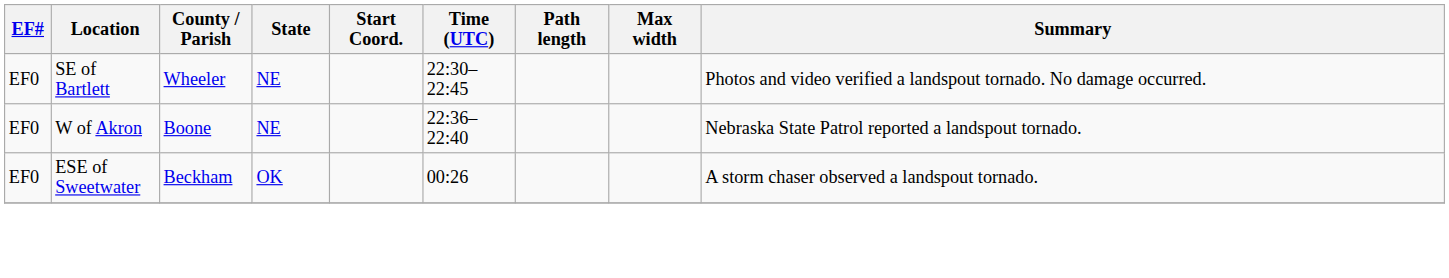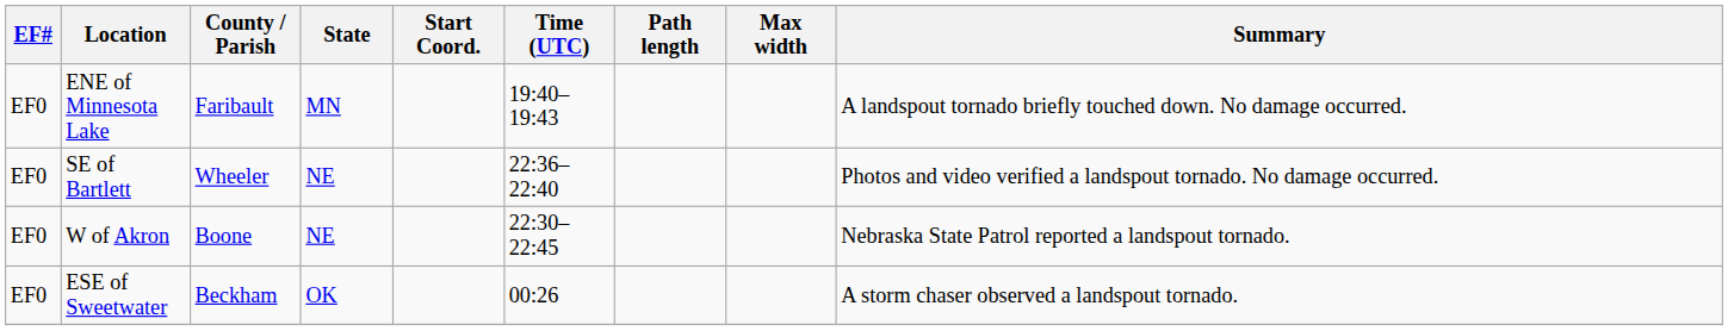 <table class="wikitable sortable" style="width:100%;">
 <tr>
 <th scope="col"  style="width:3%; text-align:center;"><a href='#'>EF#</a></th>
 <th scope="col"  style="width:7%; text-align:center;" class="unsortable">Location</th>
 <th scope="col"  style="width:6%; text-align:center;" class="unsortable">County / Parish</th>
 <th scope="col"  style="width:5%; text-align:center;">State</th>
 <th scope="col"  style="width:6%; text-align:center;">Start Coord.</th>
 <th scope="col"  style="width:6%; text-align:center;">Time (<a href='#'>UTC</a>)</th>
 <th scope="col"  style="width:6%; text-align:center;">Path length</th>
 <th scope="col"  style="width:6%; text-align:center;">Max width</th>
 <th scope="col" class="unsortable" style="width:48%; text-align:center;">Summary</th>
 </tr>
 <tr>
 <td bgcolor=>EF0</td>
+<td>ENE of <a href='#'>Minnesota Lake</a></td>
+<td><a href='#'>Faribault</a></td>
+<td><a href='#'>MN</a></td>
+<td></td>
+<td>19:40–19:43</td>
+<td></td>
+<td></td>
+<td>A landspout tornado briefly touched down. No damage occurred.</td>
+</tr>
+<tr>
+<td bgcolor=>EF0</td>
 <td>SE of <a href='#'>Bartlett</a></td>
 <td><a href='#'>Wheeler</a></td>
 <td><a href='#'>NE</a></td>
 <td></td>
-<td>22:30–22:45</td>
+<td>22:36–22:40</td>
 <td></td>
 <td></td>
 <td>Photos and video verified a landspout tornado. No damage occurred.</td>
 </tr>
 <tr>
 <td bgcolor=>EF0</td>
 <td>W of <a href='#'>Akron</a></td>
 <td><a href='#'>Boone</a></td>
 <td><a href='#'>NE</a></td>
 <td></td>
-<td>22:36–22:40</td>
+<td>22:30–22:45</td>
 <td></td>
 <td></td>
 <td>Nebraska State Patrol reported a landspout tornado.</td>
 </tr>
 <tr>
 <td bgcolor=>EF0</td>
 <td>ESE of <a href='#'>Sweetwater</a></td>
 <td><a href='#'>Beckham</a></td>
 <td><a href='#'>OK</a></td>
 <td></td>
 <td>00:26</td>
 <td></td>
 <td></td>
 <td>A storm chaser observed a landspout tornado.</td>
 </tr>
 <tr>
 </tr>
 </table>
